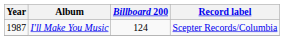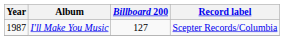 <table class="wikitable" style=text-align:center;>
 <tr>
 <th>Year</th>
 <th>Album</th>
 <th><a href='#'><em>Billboard</em> 200</a></th>
 <th><a href='#'>Record label</a></th>
 </tr>
 <tr>
 <td>1987</td>
 <td align=left><em><a href='#'>I'll Make You Music</a></em></td>
-<td>124</td>
+<td>127</td>
 <td rowspan="1"><a href='#'>Scepter Records/Columbia</a></td>
 </tr>
 <tr>
 </tr>
 </table>
